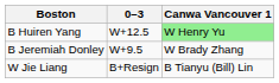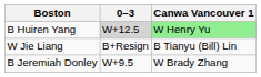 <table class="wikitable">
 <tr>
 <th>Boston</th>
 <th>0–3</th>
 <th>Canwa Vancouver 1</th>
 </tr>
 <tr>
 <td>B Huiren Yang</td>
-<td>W+12.5</td>
+<td style="background: lightgrey;">W+12.5</td>
 <td style="background: lightgreen;">W Henry Yu</td>
+</tr>
+<tr>
+<td>W Jie Liang</td>
+<td>B+Resign</td>
+<td>B Tianyu (Bill) Lin</td>
 </tr>
 <tr>
 <td>B Jeremiah Donley</td>
 <td>W+9.5</td>
 <td>W Brady Zhang</td>
 </tr>
-<tr>
-<td>W Jie Liang</td>
-<td>B+Resign</td>
-<td>B Tianyu (Bill) Lin</td>
-</tr>
 </table>
